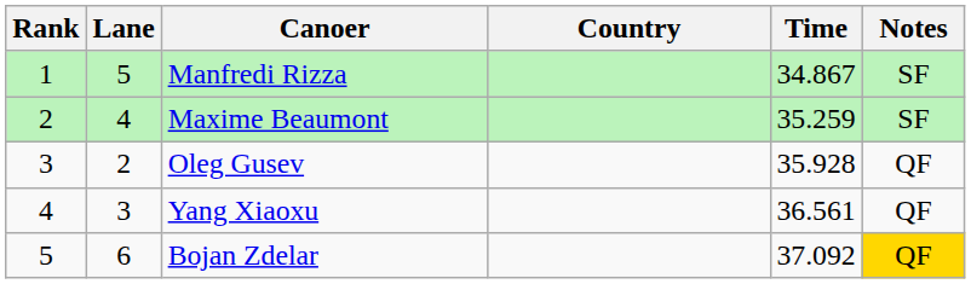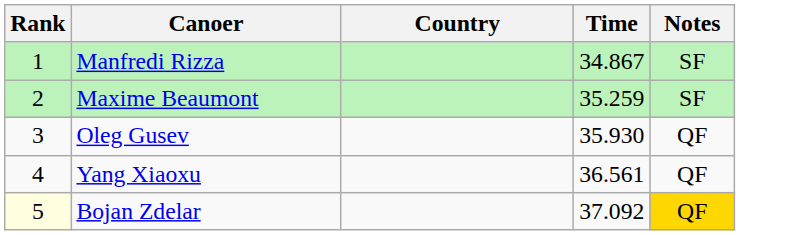 <table class="wikitable" style="text-align:center;">
 <tr>
 <th width=30>Rank</th>
-<th width=30>Lane</th>
 <th width=175>Canoer</th>
 <th width=150>Country</th>
 <th width=30>Time</th>
 <th width=50>Notes</th>
 </tr>
 <tr bgcolor=bbf3bb>
 <td>1</td>
-<td>5</td>
 <td align=left><a href='#'>Manfredi Rizza</a></td>
 <td align=left></td>
 <td>34.867</td>
 <td>SF</td>
 </tr>
 <tr bgcolor=bbf3bb>
 <td>2</td>
-<td>4</td>
 <td align=left><a href='#'>Maxime Beaumont</a></td>
 <td align=left></td>
 <td>35.259</td>
 <td>SF</td>
 </tr>
 <tr>
 <td>3</td>
-<td>2</td>
 <td align=left><a href='#'>Oleg Gusev</a></td>
 <td align=left></td>
-<td>35.928</td>
+<td>35.930</td>
 <td>QF</td>
 </tr>
 <tr>
 <td>4</td>
-<td>3</td>
 <td align=left><a href='#'>Yang Xiaoxu</a></td>
 <td align=left></td>
 <td>36.561</td>
 <td>QF</td>
 </tr>
 <tr>
-<td>5</td>
-<td>6</td>
+<td style="background: lightyellow;">5</td>
 <td align=left><a href='#'>Bojan Zdelar</a></td>
 <td align=left></td>
 <td>37.092</td>
 <td style="background: gold;">QF</td>
 </tr>
 </table>
